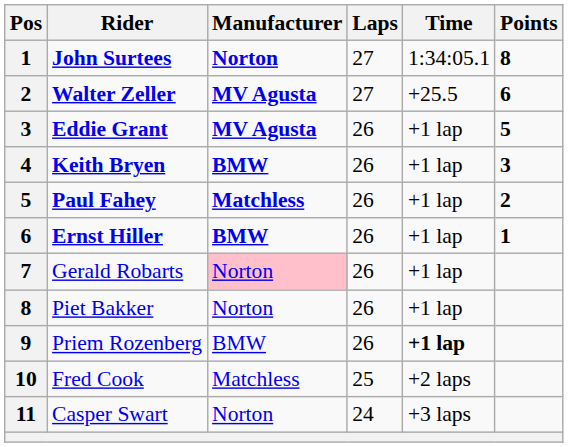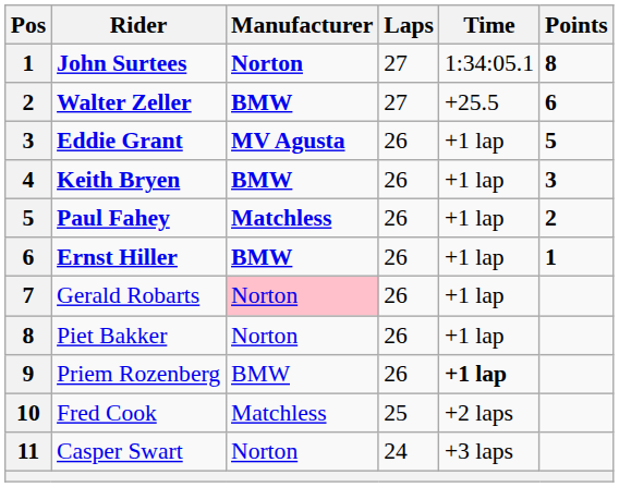 <table class="wikitable" style="font-size: 95%;">
 <tr>
 <th>Pos</th>
 <th>Rider</th>
 <th>Manufacturer</th>
 <th>Laps</th>
 <th>Time</th>
 <th>Points</th>
 </tr>
 <tr>
 <th>1</th>
 <td> <strong><a href='#'>John Surtees</a></strong></td>
 <td><strong><a href='#'>Norton</a></strong></td>
 <td>27</td>
 <td>1:34:05.1</td>
 <td><strong>8</strong></td>
 </tr>
 <tr>
 <th>2</th>
 <td> <strong><a href='#'>Walter Zeller</a></strong></td>
-<td><strong><a href='#'>MV Agusta</a></strong></td>
+<td><strong><a href='#'>BMW</a></strong></td>
 <td>27</td>
 <td>+25.5</td>
 <td><strong>6</strong></td>
 </tr>
 <tr>
 <th>3</th>
 <td> <strong><a href='#'>Eddie Grant</a></strong></td>
 <td><strong><a href='#'>MV Agusta</a></strong></td>
 <td>26</td>
 <td>+1 lap</td>
 <td><strong>5</strong></td>
 </tr>
 <tr>
 <th>4</th>
 <td> <strong><a href='#'>Keith Bryen</a></strong></td>
 <td><strong><a href='#'>BMW</a></strong></td>
 <td>26</td>
 <td>+1 lap</td>
 <td><strong>3</strong></td>
 </tr>
 <tr>
 <th>5</th>
 <td> <strong><a href='#'>Paul Fahey</a></strong></td>
 <td><strong><a href='#'>Matchless</a></strong></td>
 <td>26</td>
 <td>+1 lap</td>
 <td><strong>2</strong></td>
 </tr>
 <tr>
 <th>6</th>
 <td> <strong><a href='#'>Ernst Hiller</a></strong></td>
 <td><strong><a href='#'>BMW</a></strong></td>
 <td>26</td>
 <td>+1 lap</td>
 <td><strong>1</strong></td>
 </tr>
 <tr>
 <th>7</th>
 <td> <a href='#'>Gerald Robarts</a></td>
 <td style="background: pink;"><a href='#'>Norton</a></td>
 <td>26</td>
 <td>+1 lap</td>
 <td></td>
 </tr>
 <tr>
 <th>8</th>
 <td> <a href='#'>Piet Bakker</a></td>
 <td><a href='#'>Norton</a></td>
 <td>26</td>
 <td>+1 lap</td>
 <td></td>
 </tr>
 <tr>
 <th>9</th>
 <td> <a href='#'>Priem Rozenberg</a></td>
 <td><a href='#'>BMW</a></td>
 <td>26</td>
 <td><strong>+1 lap</strong></td>
 <td></td>
 </tr>
 <tr>
 <th>10</th>
 <td> <a href='#'>Fred Cook</a></td>
 <td><a href='#'>Matchless</a></td>
 <td>25</td>
 <td>+2 laps</td>
 <td></td>
 </tr>
 <tr>
 <th>11</th>
 <td> <a href='#'>Casper Swart</a></td>
 <td><a href='#'>Norton</a></td>
 <td>24</td>
 <td>+3 laps</td>
 <td></td>
 </tr>
 <tr>
 <th colspan=6></th>
 </tr>
 </table>
